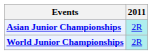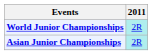 <table class="wikitable" style="font-size: 90%; text-align:center">
 <tr>
 <th>Events</th>
 <th>2011</th>
 </tr>
 <tr>
+<td bgcolor="#ECF2FF"; align="left"><strong><a href='#'>World Junior Championships</a></strong></td>
+<td bgcolor=AFEEEE><a href='#'>2R</a></td>
+</tr>
+<tr>
 <td bgcolor="#ECF2FF"; align="left"><strong><a href='#'>Asian Junior Championships</a></strong></td>
 <td bgcolor=AFEEEE><a href='#'>2R</a></td>
 </tr>
-<tr>
-<td bgcolor="#ECF2FF"; align="left"><strong><a href='#'>World Junior Championships</a></strong></td>
-<td bgcolor=AFEEEE><a href='#'>2R</a></td>
-</tr>
 </table>
